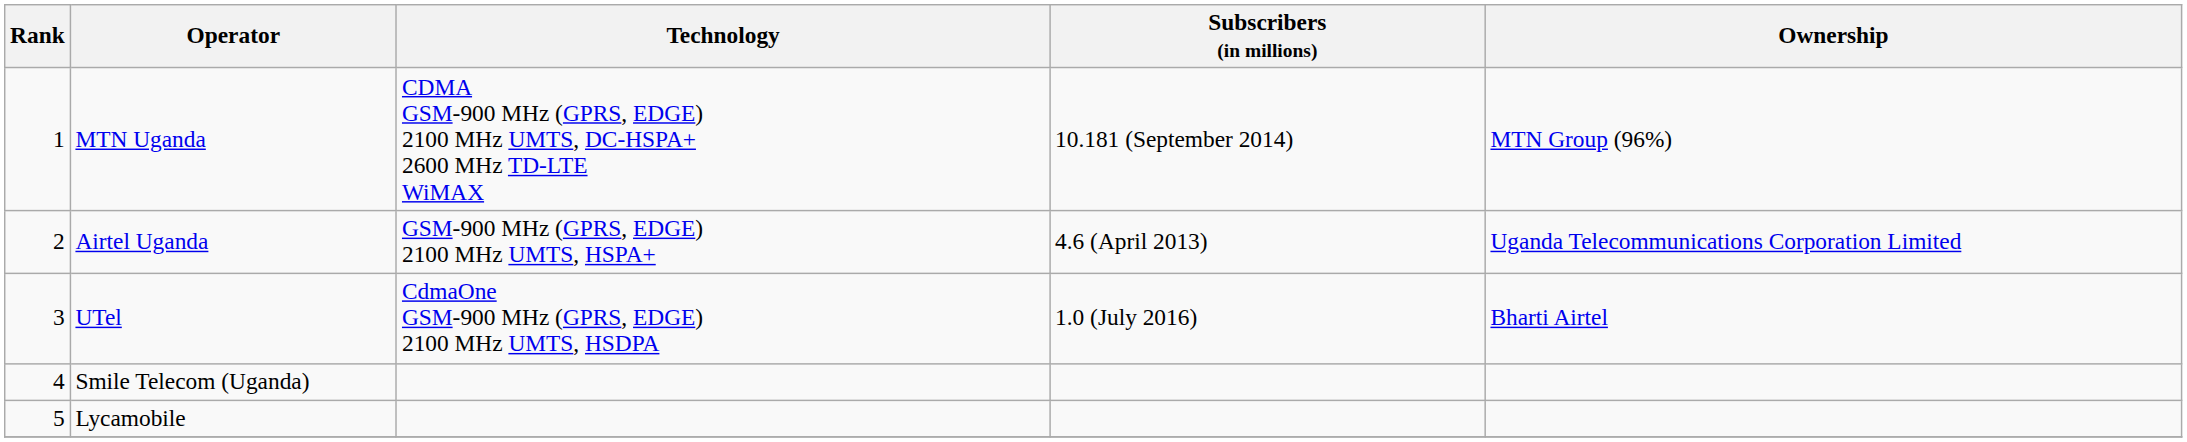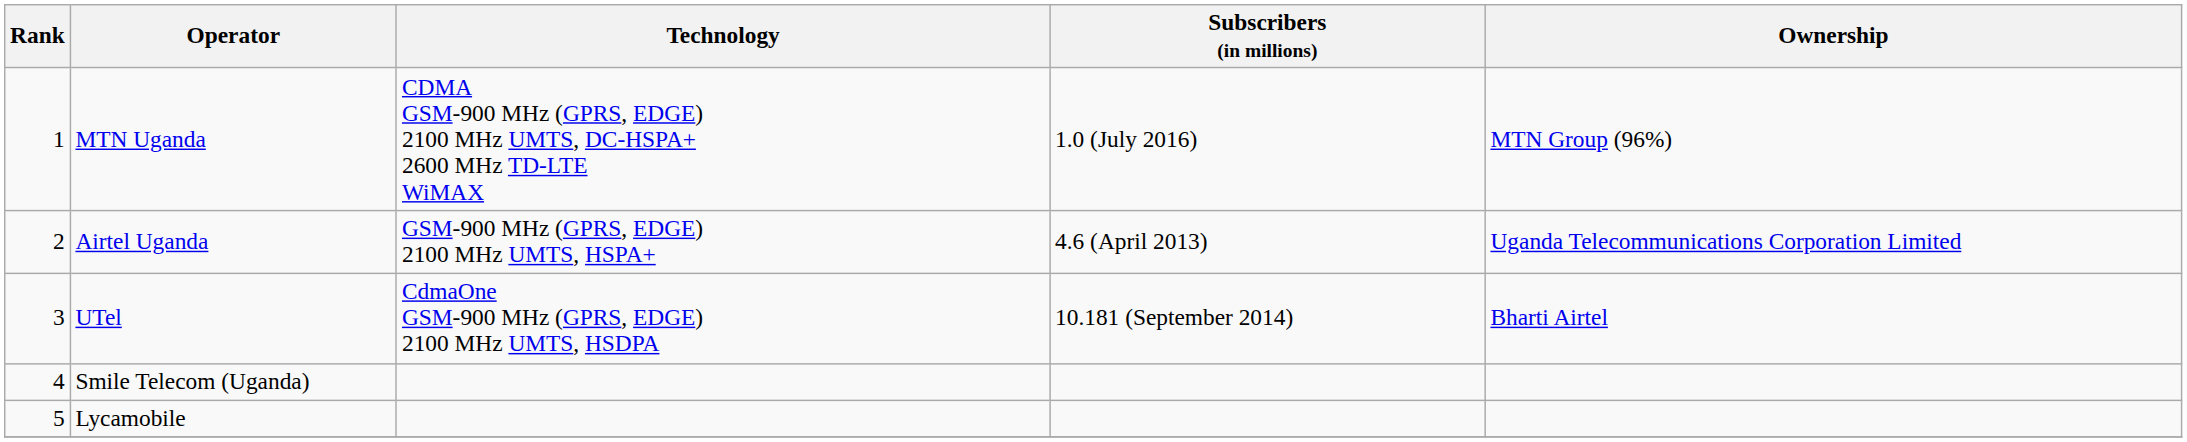 <table class="wikitable">
 <tr>
 <th style="width:3%;">Rank</th>
 <th style="width:15%;">Operator</th>
 <th style="width:30%;">Technology</th>
 <th style="width:20%;">Subscribers<br><small>(in millions)</small></th>
 <th style="width:32%;">Ownership</th>
 </tr>
 <tr>
 <td align=right>1</td>
 <td><a href='#'>MTN Uganda</a></td>
 <td><a href='#'>CDMA</a><br><a href='#'>GSM</a>-900 MHz (<a href='#'>GPRS</a>, <a href='#'>EDGE</a>)<br>2100 MHz <a href='#'>UMTS</a>, <a href='#'>DC-HSPA+</a><br>2600 MHz <a href='#'>TD-LTE</a><br><a href='#'>WiMAX</a></td>
-<td>10.181 (September 2014)</td>
+<td>1.0 (July 2016)</td>
 <td><a href='#'>MTN Group</a> (96%)</td>
 </tr>
 <tr>
 <td align=right>2</td>
 <td><a href='#'>Airtel Uganda</a></td>
 <td><a href='#'>GSM</a>-900 MHz (<a href='#'>GPRS</a>, <a href='#'>EDGE</a>)<br>2100 MHz <a href='#'>UMTS</a>, <a href='#'>HSPA+</a></td>
 <td>4.6  (April 2013)</td>
 <td><a href='#'>Uganda Telecommunications Corporation Limited</a></td>
 </tr>
 <tr>
 <td style="text-align:right;">3</td>
 <td><a href='#'>UTel</a></td>
 <td><a href='#'>CdmaOne</a><br><a href='#'>GSM</a>-900 MHz (<a href='#'>GPRS</a>, <a href='#'>EDGE</a>)<br>2100 MHz <a href='#'>UMTS</a>, <a href='#'>HSDPA</a></td>
-<td>1.0 (July 2016)</td>
+<td>10.181 (September 2014)</td>
 <td><a href='#'>Bharti Airtel</a></td>
 </tr>
 <tr>
 <td align=right>4</td>
 <td>Smile Telecom (Uganda)</td>
 <td></td>
 <td></td>
 <td></td>
 </tr>
 <tr>
 <td align=right>5</td>
 <td>Lycamobile</td>
 <td></td>
 <td></td>
 <td></td>
 </tr>
 <tr>
 </tr>
 </table>
